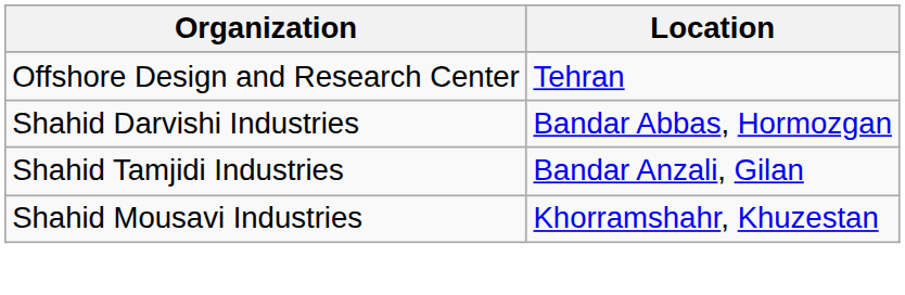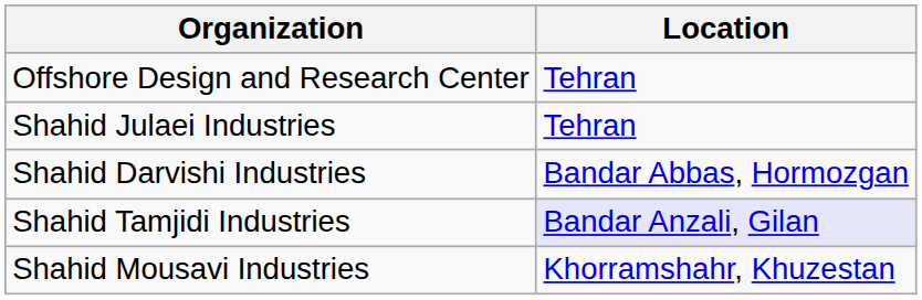 <table class="wikitable">
 <tr>
 <th>Organization</th>
 <th>Location</th>
 </tr>
 <tr>
 <td>Offshore Design and Research Center</td>
 <td><a href='#'>Tehran</a></td>
 </tr>
 <tr>
+<td>Shahid Julaei Industries</td>
+<td><a href='#'>Tehran</a></td>
+</tr>
+<tr>
 <td>Shahid Darvishi Industries</td>
 <td><a href='#'>Bandar Abbas</a>, <a href='#'>Hormozgan</a></td>
 </tr>
 <tr>
 <td>Shahid Tamjidi Industries</td>
-<td><a href='#'>Bandar Anzali</a>, <a href='#'>Gilan</a></td>
+<td style="background: lavender;"><a href='#'>Bandar Anzali</a>, <a href='#'>Gilan</a></td>
 </tr>
 <tr>
 <td>Shahid Mousavi Industries</td>
 <td><a href='#'>Khorramshahr</a>, <a href='#'>Khuzestan</a></td>
 </tr>
 </table>
